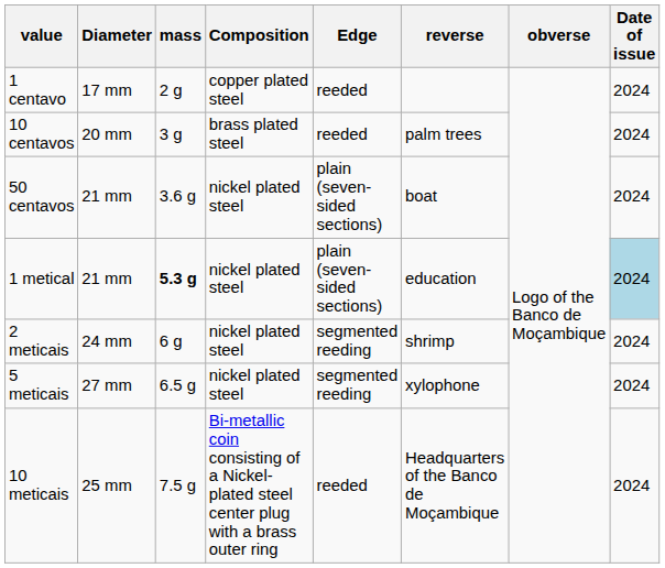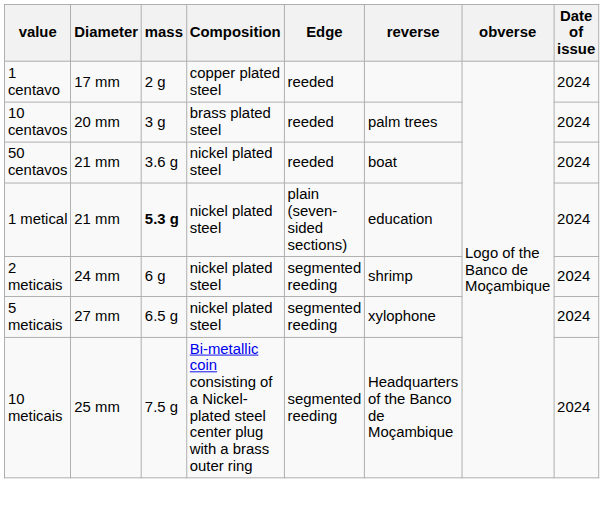 <table class="wikitable">
 <tr>
 <th>value</th>
 <th>Diameter</th>
 <th>mass</th>
 <th>Composition</th>
 <th>Edge</th>
 <th>reverse</th>
 <th>obverse</th>
 <th>Date of issue</th>
 </tr>
 <tr>
 <td>1 centavo</td>
 <td>17 mm</td>
 <td>2 g</td>
 <td>copper plated steel</td>
 <td>reeded</td>
 <td></td>
 <td rowspan="7">Logo of the Banco de Moçambique</td>
 <td>2024</td>
 </tr>
 <tr>
 <td>10 centavos</td>
 <td>20 mm</td>
 <td>3 g</td>
 <td>brass plated steel</td>
 <td>reeded</td>
 <td>palm trees</td>
 <td>2024</td>
 </tr>
 <tr>
 <td>50 centavos</td>
 <td>21 mm</td>
 <td>3.6 g</td>
 <td>nickel plated steel</td>
-<td>plain (seven- sided sections)</td>
+<td>reeded</td>
 <td>boat</td>
 <td>2024</td>
 </tr>
 <tr>
 <td>1 metical</td>
 <td>21 mm</td>
 <td><strong>5.3 g</strong></td>
 <td>nickel plated steel</td>
 <td>plain (seven- sided sections)</td>
 <td>education</td>
-<td style="background: lightblue;">2024</td>
+<td>2024</td>
 </tr>
 <tr>
 <td>2 meticais</td>
 <td>24 mm</td>
 <td>6 g</td>
 <td>nickel plated steel</td>
 <td>segmented reeding</td>
 <td>shrimp</td>
 <td>2024</td>
 </tr>
 <tr>
 <td>5 meticais</td>
 <td>27 mm</td>
 <td>6.5 g</td>
 <td>nickel plated steel</td>
 <td>segmented reeding</td>
 <td>xylophone</td>
 <td>2024</td>
 </tr>
 <tr>
 <td>10 meticais</td>
 <td>25 mm</td>
 <td>7.5 g</td>
 <td><a href='#'>Bi-metallic coin</a> consisting of a Nickel-plated steel center plug with a brass outer ring</td>
-<td>reeded</td>
+<td>segmented reeding</td>
 <td>Headquarters of the Banco de Moçambique</td>
 <td>2024</td>
 </tr>
 </table>
